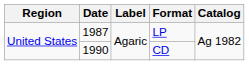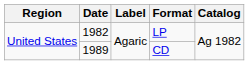 <table class="wikitable">
 <tr>
 <th>Region</th>
 <th>Date</th>
 <th>Label</th>
 <th>Format</th>
 <th>Catalog</th>
 </tr>
 <tr>
 <td rowspan="2"><a href='#'>United States</a></td>
-<td>1987</td>
+<td>1982</td>
 <td rowspan="2">Agaric</td>
 <td><a href='#'>LP</a></td>
 <td rowspan="2">Ag 1982</td>
 </tr>
 <tr>
-<td>1990</td>
+<td>1989</td>
 <td><a href='#'>CD</a></td>
 </tr>
 </table>
